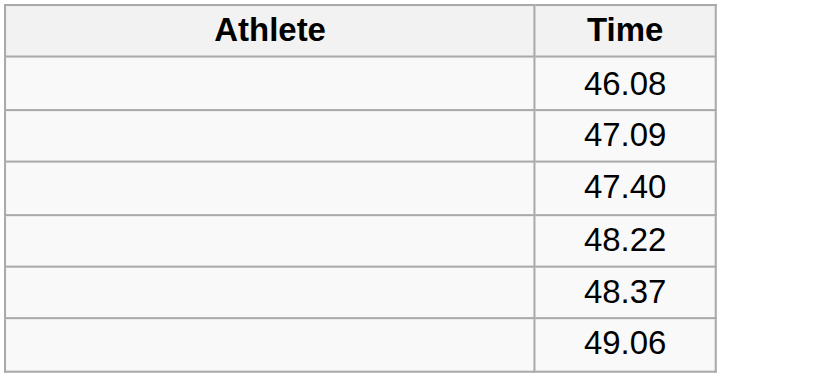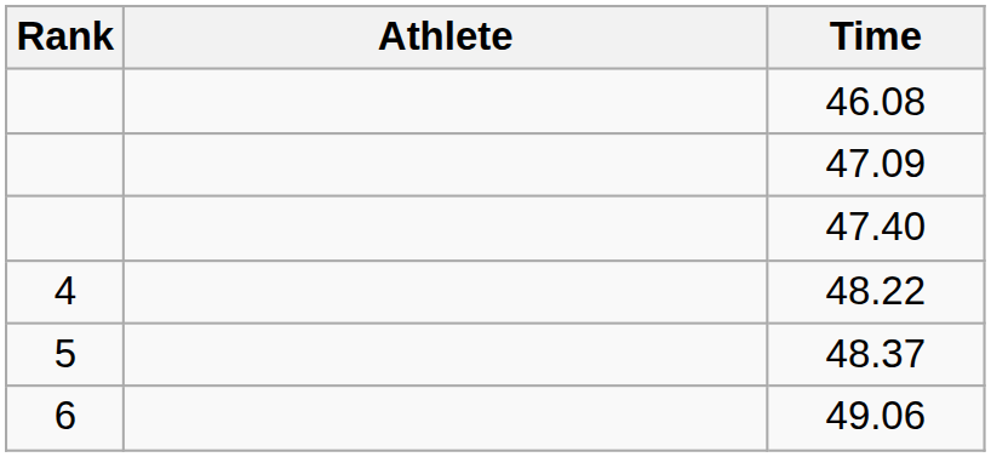 <table class=wikitable style="text-align:center">
 <tr>
+<th width=40>Rank</th>
 <th width=250>Athlete</th>
 <th width=80>Time</th>
 </tr>
 <tr>
+<td></td>
 <td align=left></td>
 <td>46.08</td>
 </tr>
 <tr>
+<td></td>
 <td align=left></td>
 <td>47.09</td>
 </tr>
 <tr>
+<td></td>
 <td align=left></td>
 <td>47.40</td>
 </tr>
 <tr>
+<td>4</td>
 <td align=left></td>
 <td>48.22</td>
 </tr>
 <tr>
+<td>5</td>
 <td align=left></td>
 <td>48.37</td>
 </tr>
 <tr>
+<td>6</td>
 <td align=left></td>
 <td>49.06</td>
 </tr>
 </table>
